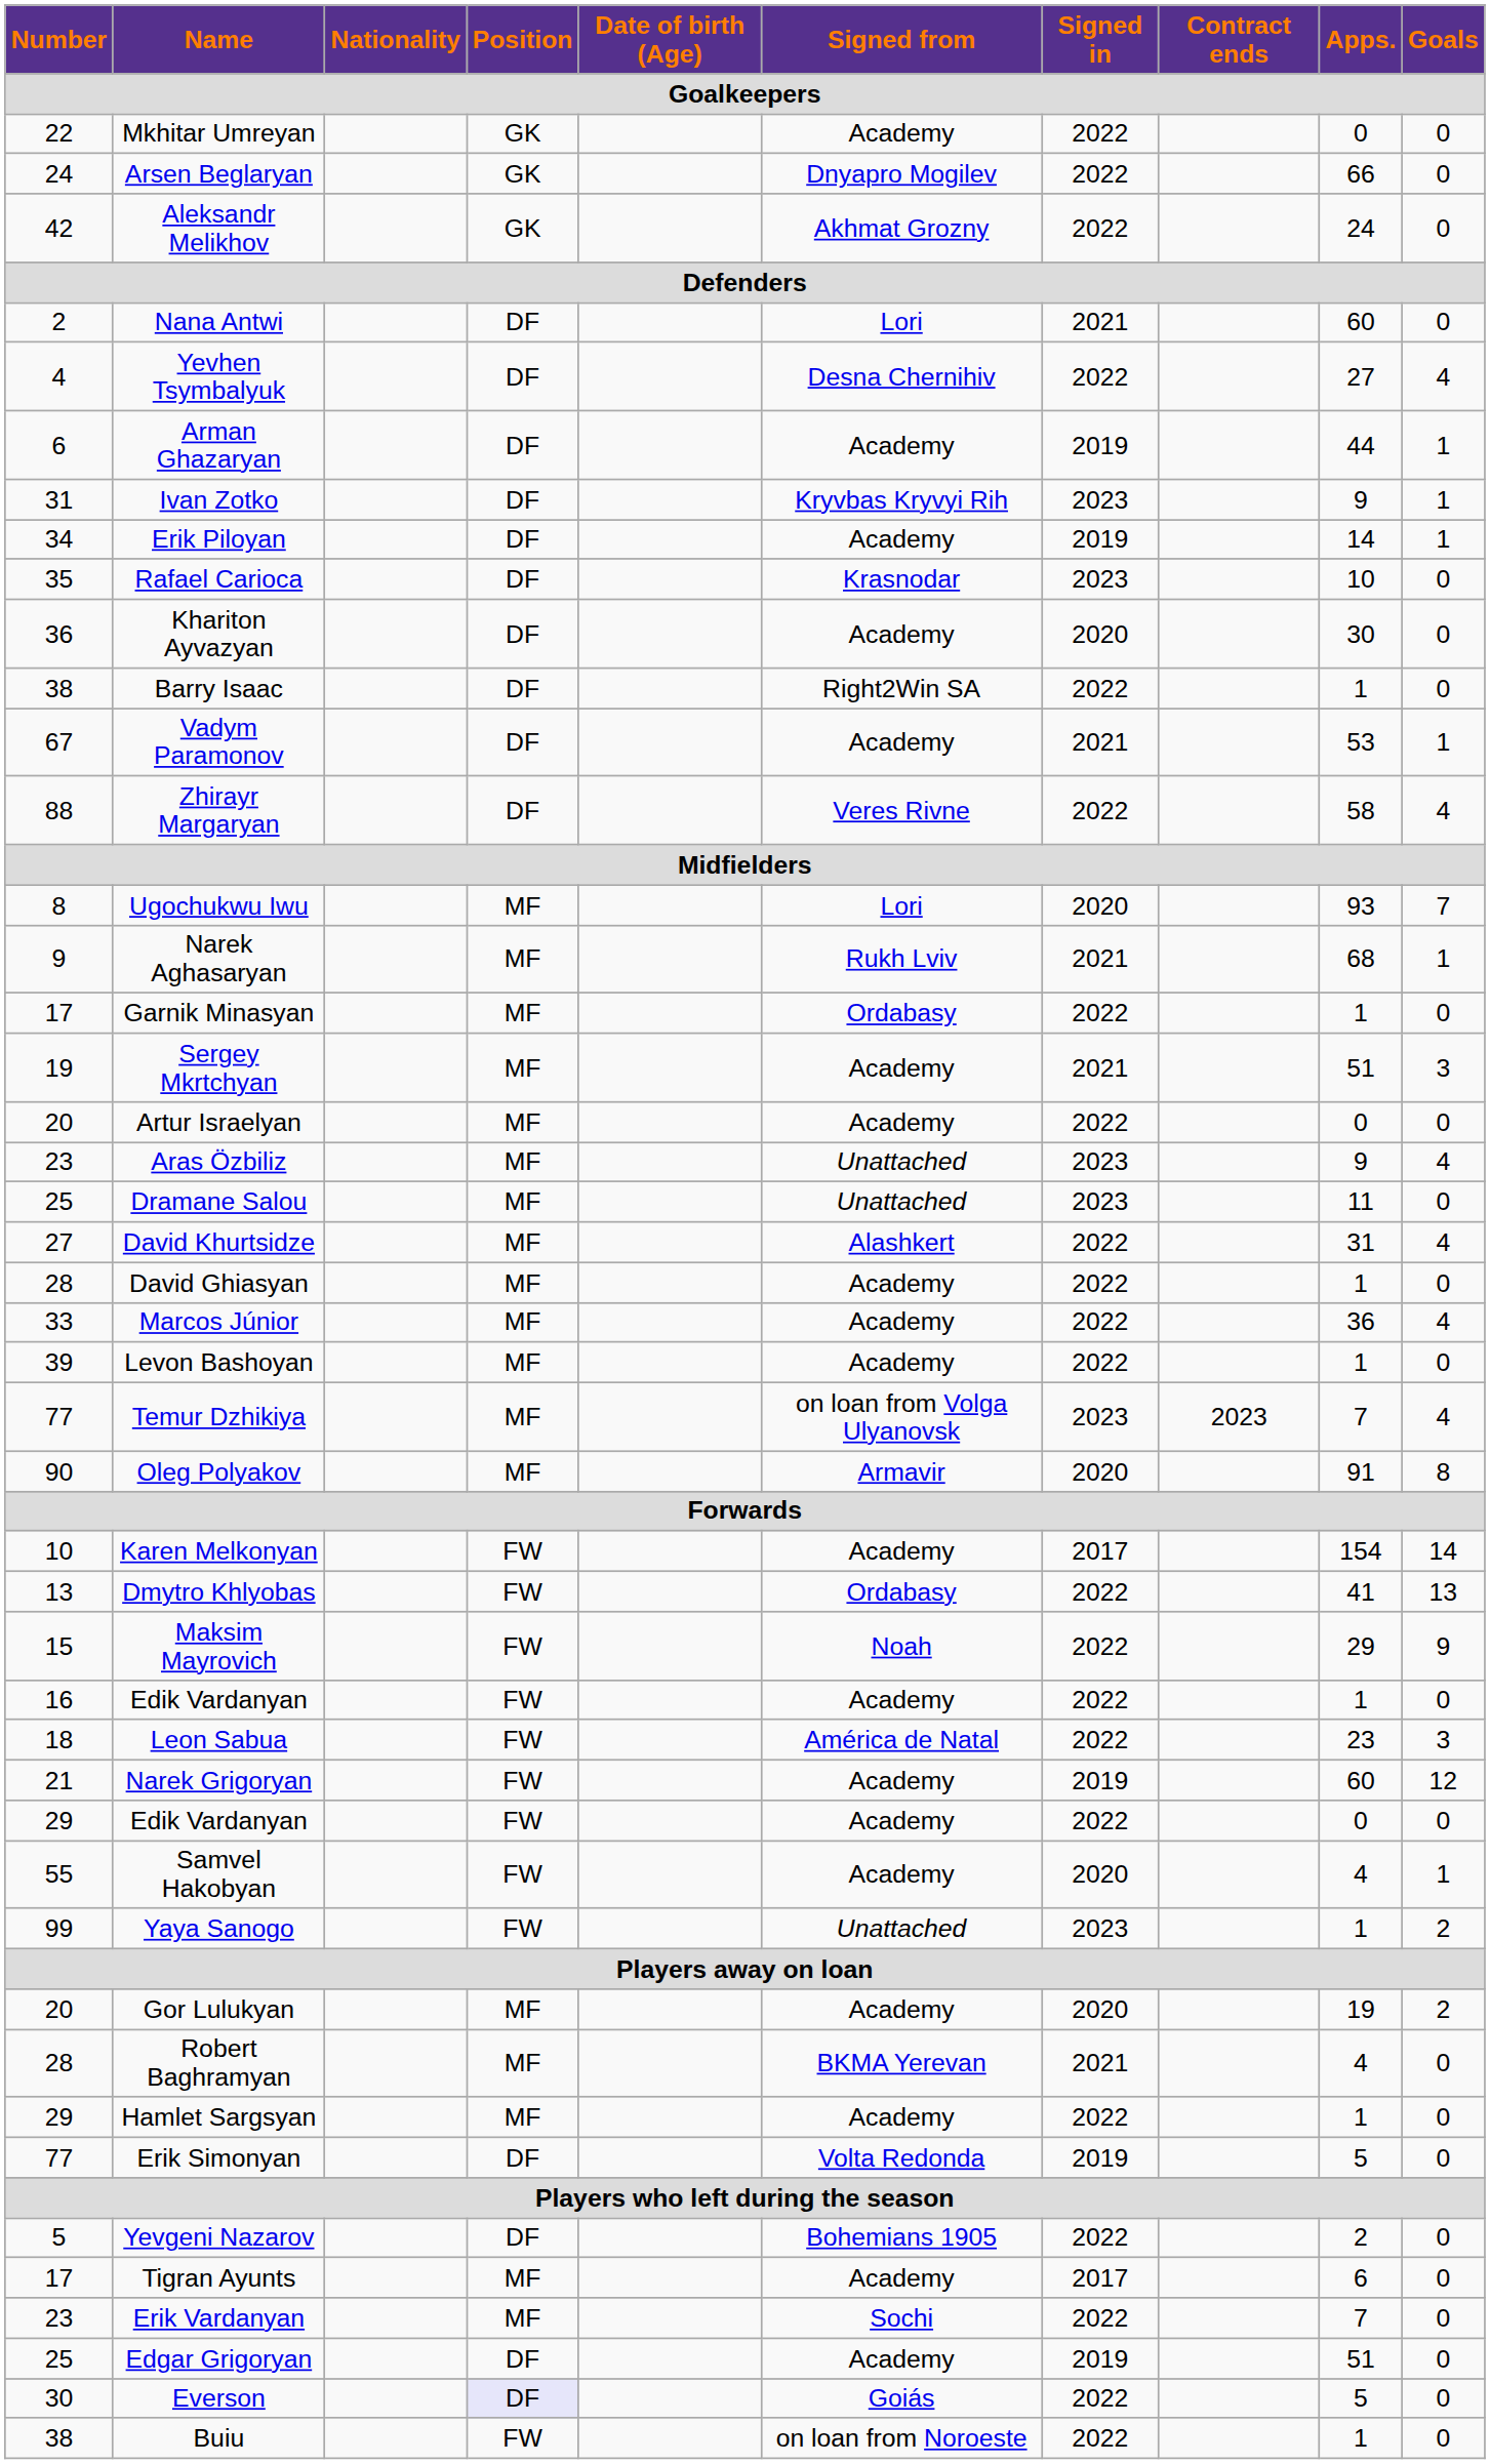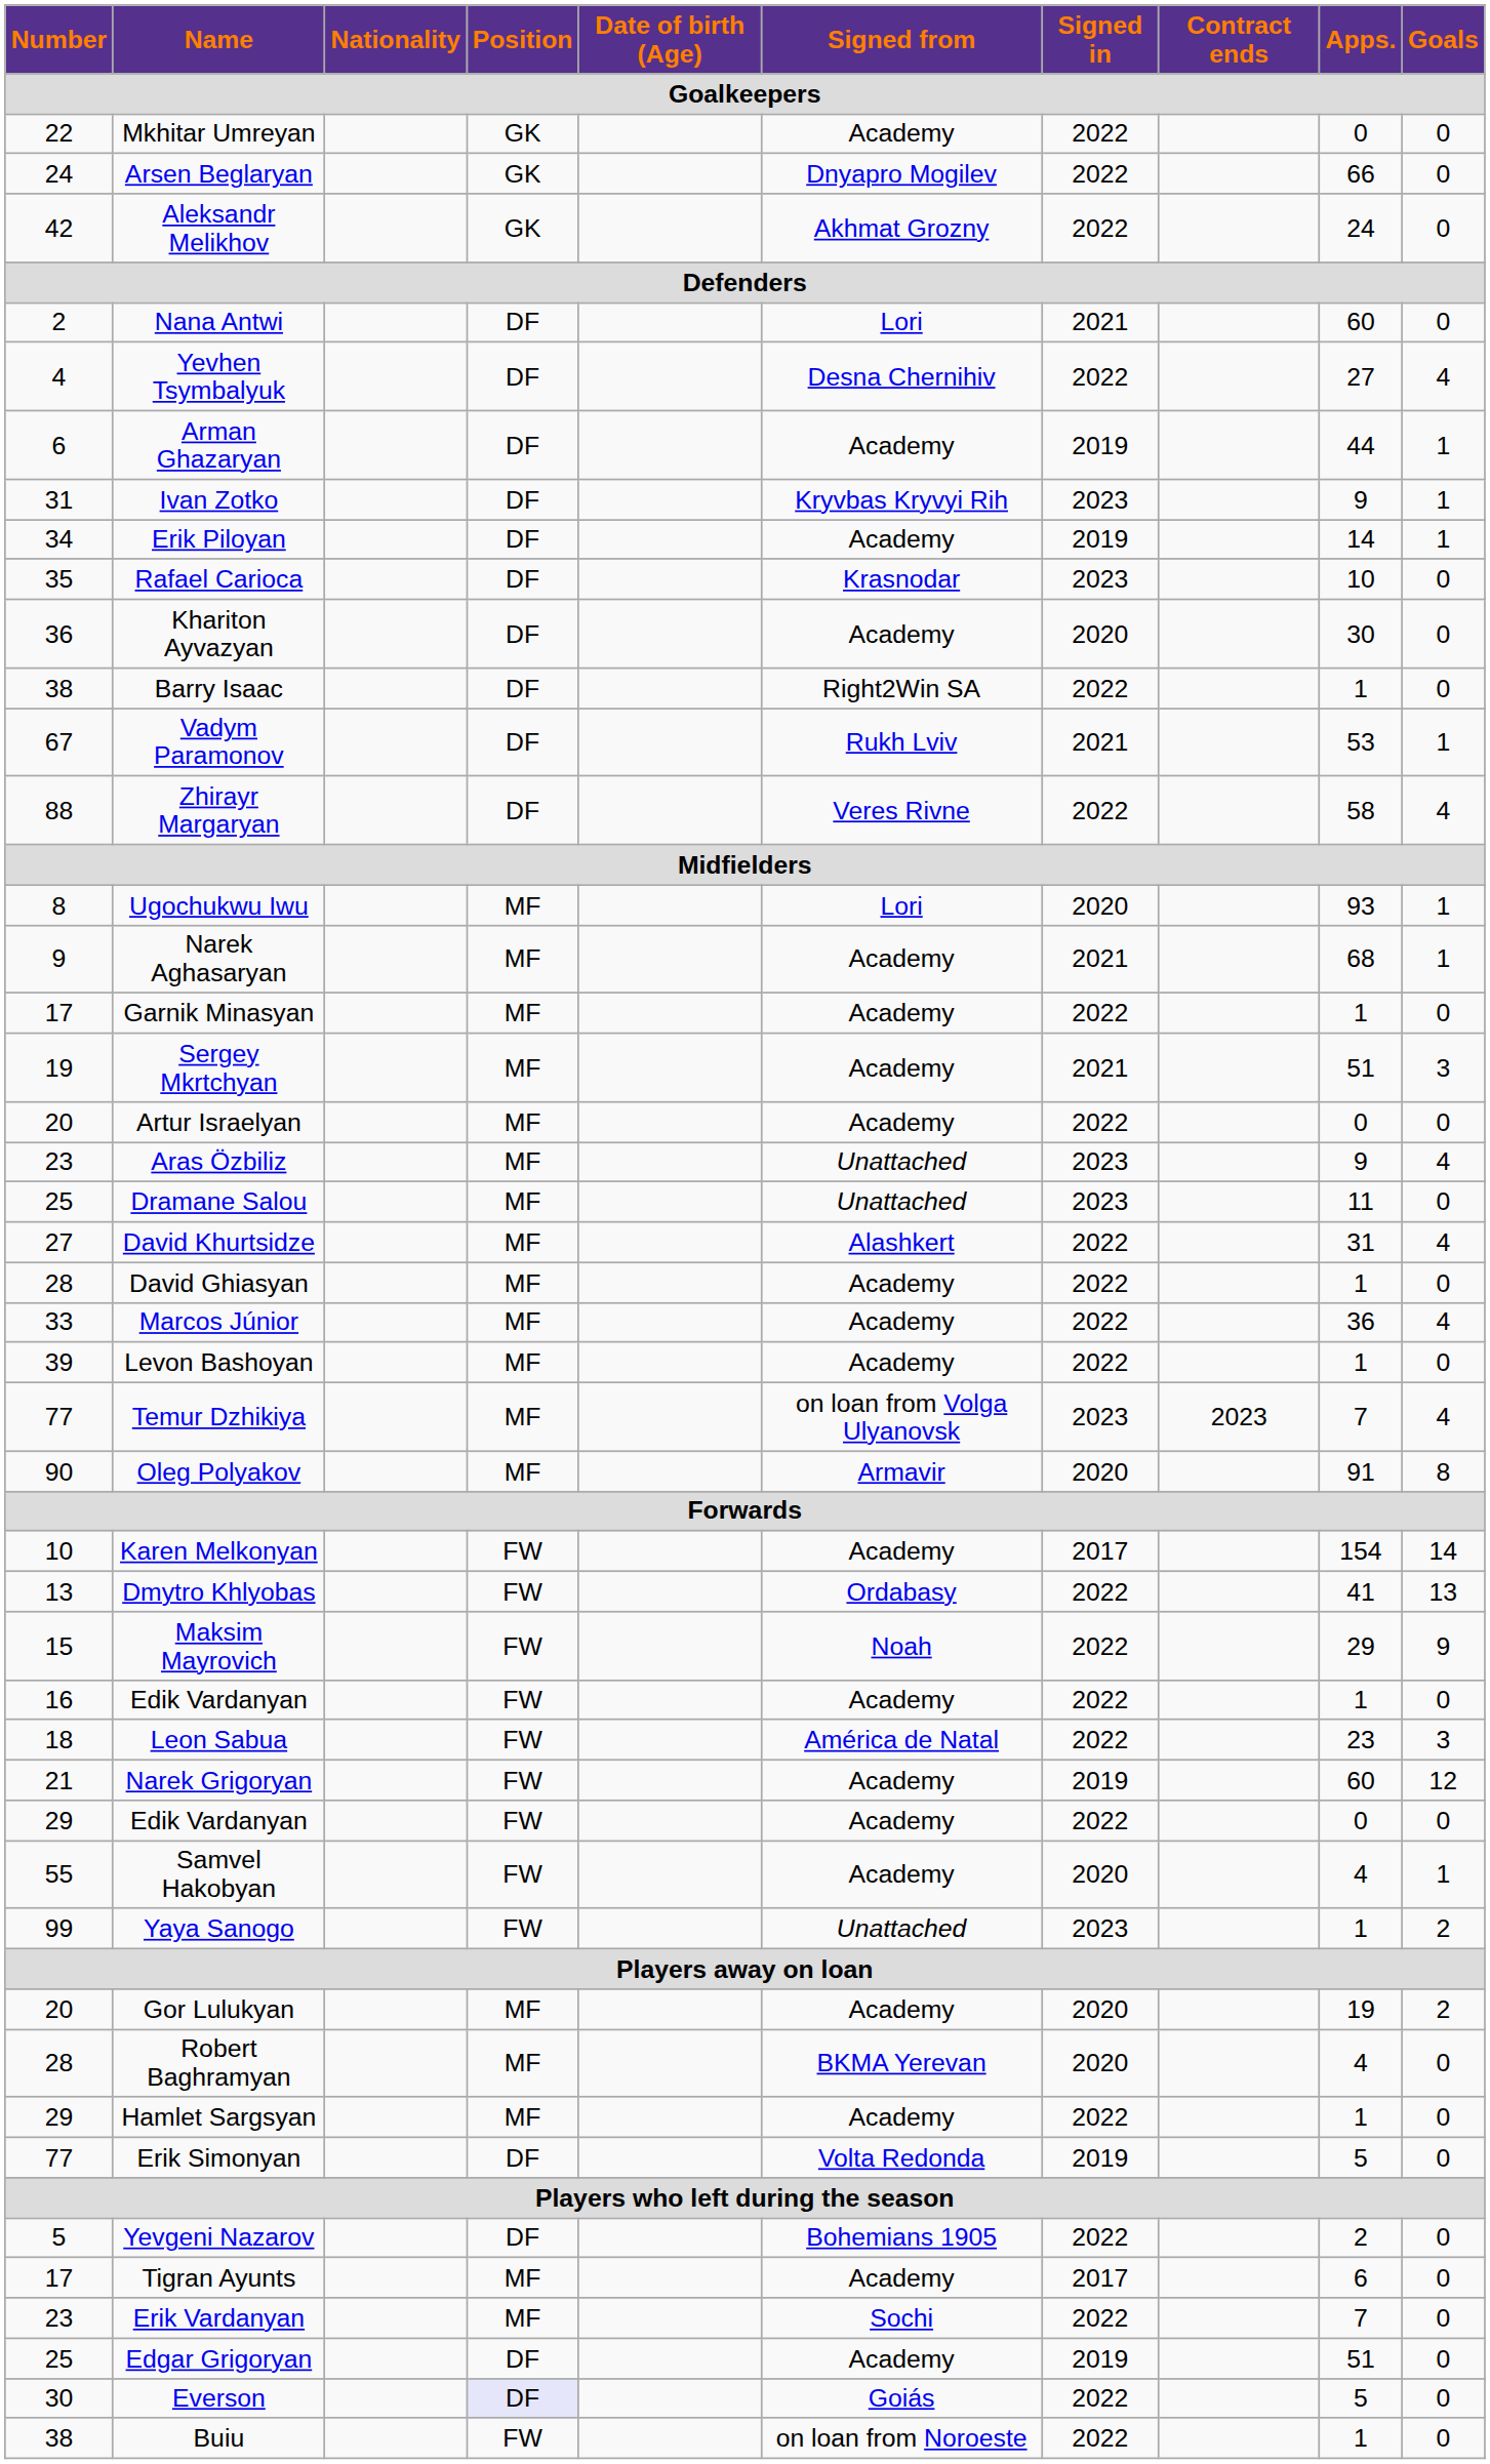 <table class="wikitable"  style="text-align:center; font-size:90%; width:95%;">
 <tr>
 <th style="background:#55308D; color:#FF7F00; text-align:center;">Number</th>
 <th style="background:#55308D; color:#FF7F00; text-align:center;">Name</th>
 <th style="background:#55308D; color:#FF7F00; text-align:center;">Nationality</th>
 <th style="background:#55308D; color:#FF7F00; text-align:center;">Position</th>
 <th style="background:#55308D; color:#FF7F00; text-align:center;">Date of birth (Age)</th>
 <th style="background:#55308D; color:#FF7F00; text-align:center;">Signed from</th>
 <th style="background:#55308D; color:#FF7F00; text-align:center;">Signed in</th>
 <th style="background:#55308D; color:#FF7F00; text-align:center;">Contract ends</th>
 <th style="background:#55308D; color:#FF7F00; text-align:center;">Apps.</th>
 <th style="background:#55308D; color:#FF7F00; text-align:center;">Goals</th>
 </tr>
 <tr>
 <th colspan="11"  style="background:#dcdcdc; text-align:center;">Goalkeepers</th>
 </tr>
 <tr>
 <td>22</td>
 <td>Mkhitar Umreyan</td>
 <td></td>
 <td>GK</td>
 <td></td>
 <td>Academy</td>
 <td>2022</td>
 <td></td>
 <td>0</td>
 <td>0</td>
 </tr>
 <tr>
 <td>24</td>
 <td><a href='#'>Arsen Beglaryan</a></td>
 <td></td>
 <td>GK</td>
 <td></td>
 <td><a href='#'>Dnyapro Mogilev</a></td>
 <td>2022</td>
 <td></td>
 <td>66</td>
 <td>0</td>
 </tr>
 <tr>
 <td>42</td>
 <td><a href='#'>Aleksandr Melikhov</a></td>
 <td></td>
 <td>GK</td>
 <td></td>
 <td><a href='#'>Akhmat Grozny</a></td>
 <td>2022</td>
 <td></td>
 <td>24</td>
 <td>0</td>
 </tr>
 <tr>
 <th colspan="11"  style="background:#dcdcdc; text-align:center;">Defenders</th>
 </tr>
 <tr>
 <td>2</td>
 <td><a href='#'>Nana Antwi</a></td>
 <td></td>
 <td>DF</td>
 <td></td>
 <td><a href='#'>Lori</a></td>
 <td>2021</td>
 <td></td>
 <td>60</td>
 <td>0</td>
 </tr>
 <tr>
 <td>4</td>
 <td><a href='#'>Yevhen Tsymbalyuk</a></td>
 <td></td>
 <td>DF</td>
 <td></td>
 <td><a href='#'>Desna Chernihiv</a></td>
 <td>2022</td>
 <td></td>
 <td>27</td>
 <td>4</td>
 </tr>
 <tr>
 <td>6</td>
 <td><a href='#'>Arman Ghazaryan</a></td>
 <td></td>
 <td>DF</td>
 <td></td>
 <td>Academy</td>
 <td>2019</td>
 <td></td>
 <td>44</td>
 <td>1</td>
 </tr>
 <tr>
 <td>31</td>
 <td><a href='#'>Ivan Zotko</a></td>
 <td></td>
 <td>DF</td>
 <td></td>
 <td><a href='#'>Kryvbas Kryvyi Rih</a></td>
 <td>2023</td>
 <td></td>
 <td>9</td>
 <td>1</td>
 </tr>
 <tr>
 <td>34</td>
 <td><a href='#'>Erik Piloyan</a></td>
 <td></td>
 <td>DF</td>
 <td></td>
 <td>Academy</td>
 <td>2019</td>
 <td></td>
 <td>14</td>
 <td>1</td>
 </tr>
 <tr>
 <td>35</td>
 <td><a href='#'>Rafael Carioca</a></td>
 <td></td>
 <td>DF</td>
 <td></td>
 <td><a href='#'>Krasnodar</a></td>
 <td>2023</td>
 <td></td>
 <td>10</td>
 <td>0</td>
 </tr>
 <tr>
 <td>36</td>
 <td>Khariton Ayvazyan</td>
 <td></td>
 <td>DF</td>
 <td></td>
 <td>Academy</td>
 <td>2020</td>
 <td></td>
 <td>30</td>
 <td>0</td>
 </tr>
 <tr>
 <td>38</td>
 <td>Barry Isaac</td>
 <td></td>
 <td>DF</td>
 <td></td>
 <td>Right2Win SA</td>
 <td>2022</td>
 <td></td>
 <td>1</td>
 <td>0</td>
 </tr>
 <tr>
 <td>67</td>
 <td><a href='#'>Vadym Paramonov</a></td>
 <td></td>
 <td>DF</td>
 <td></td>
-<td>Academy</td>
+<td><a href='#'>Rukh Lviv</a></td>
 <td>2021</td>
 <td></td>
 <td>53</td>
 <td>1</td>
 </tr>
 <tr>
 <td>88</td>
 <td><a href='#'>Zhirayr Margaryan</a></td>
 <td></td>
 <td>DF</td>
 <td></td>
 <td><a href='#'>Veres Rivne</a></td>
 <td>2022</td>
 <td></td>
 <td>58</td>
 <td>4</td>
 </tr>
 <tr>
 <th colspan="11"  style="background:#dcdcdc; text-align:center;">Midfielders</th>
 </tr>
 <tr>
 <td>8</td>
 <td><a href='#'>Ugochukwu Iwu</a></td>
 <td></td>
 <td>MF</td>
 <td></td>
 <td><a href='#'>Lori</a></td>
 <td>2020</td>
 <td></td>
 <td>93</td>
-<td>7</td>
+<td>1</td>
 </tr>
 <tr>
 <td>9</td>
 <td>Narek Aghasaryan</td>
 <td></td>
 <td>MF</td>
 <td></td>
-<td><a href='#'>Rukh Lviv</a></td>
+<td>Academy</td>
 <td>2021</td>
 <td></td>
 <td>68</td>
 <td>1</td>
 </tr>
 <tr>
 <td>17</td>
 <td>Garnik Minasyan</td>
 <td></td>
 <td>MF</td>
 <td></td>
-<td><a href='#'>Ordabasy</a></td>
+<td>Academy</td>
 <td>2022</td>
 <td></td>
 <td>1</td>
 <td>0</td>
 </tr>
 <tr>
 <td>19</td>
 <td><a href='#'>Sergey Mkrtchyan</a></td>
 <td></td>
 <td>MF</td>
 <td></td>
 <td>Academy</td>
 <td>2021</td>
 <td></td>
 <td>51</td>
 <td>3</td>
 </tr>
 <tr>
 <td>20</td>
 <td>Artur Israelyan</td>
 <td></td>
 <td>MF</td>
 <td></td>
 <td>Academy</td>
 <td>2022</td>
 <td></td>
 <td>0</td>
 <td>0</td>
 </tr>
 <tr>
 <td>23</td>
 <td><a href='#'>Aras Özbiliz</a></td>
 <td></td>
 <td>MF</td>
 <td></td>
 <td><em>Unattached</em></td>
 <td>2023</td>
 <td></td>
 <td>9</td>
 <td>4</td>
 </tr>
 <tr>
 <td>25</td>
 <td><a href='#'>Dramane Salou</a></td>
 <td></td>
 <td>MF</td>
 <td></td>
 <td><em>Unattached</em></td>
 <td>2023</td>
 <td></td>
 <td>11</td>
 <td>0</td>
 </tr>
 <tr>
 <td>27</td>
 <td><a href='#'>David Khurtsidze</a></td>
 <td></td>
 <td>MF</td>
 <td></td>
 <td><a href='#'>Alashkert</a></td>
 <td>2022</td>
 <td></td>
 <td>31</td>
 <td>4</td>
 </tr>
 <tr>
 <td>28</td>
 <td>David Ghiasyan</td>
 <td></td>
 <td>MF</td>
 <td></td>
 <td>Academy</td>
 <td>2022</td>
 <td></td>
 <td>1</td>
 <td>0</td>
 </tr>
 <tr>
 <td>33</td>
 <td><a href='#'>Marcos Júnior</a></td>
 <td></td>
 <td>MF</td>
 <td></td>
 <td>Academy</td>
 <td>2022</td>
 <td></td>
 <td>36</td>
 <td>4</td>
 </tr>
 <tr>
 <td>39</td>
 <td>Levon Bashoyan</td>
 <td></td>
 <td>MF</td>
 <td></td>
 <td>Academy</td>
 <td>2022</td>
 <td></td>
 <td>1</td>
 <td>0</td>
 </tr>
 <tr>
 <td>77</td>
 <td><a href='#'>Temur Dzhikiya</a></td>
 <td></td>
 <td>MF</td>
 <td></td>
 <td>on loan from <a href='#'>Volga Ulyanovsk</a></td>
 <td>2023</td>
 <td>2023</td>
 <td>7</td>
 <td>4</td>
 </tr>
 <tr>
 <td>90</td>
 <td><a href='#'>Oleg Polyakov</a></td>
 <td></td>
 <td>MF</td>
 <td></td>
 <td><a href='#'>Armavir</a></td>
 <td>2020</td>
 <td></td>
 <td>91</td>
 <td>8</td>
 </tr>
 <tr>
 <th colspan="11"  style="background:#dcdcdc; text-align:center;">Forwards</th>
 </tr>
 <tr>
 <td>10</td>
 <td><a href='#'>Karen Melkonyan</a></td>
 <td></td>
 <td>FW</td>
 <td></td>
 <td>Academy</td>
 <td>2017</td>
 <td></td>
 <td>154</td>
 <td>14</td>
 </tr>
 <tr>
 <td>13</td>
 <td><a href='#'>Dmytro Khlyobas</a></td>
 <td></td>
 <td>FW</td>
 <td></td>
 <td><a href='#'>Ordabasy</a></td>
 <td>2022</td>
 <td></td>
 <td>41</td>
 <td>13</td>
 </tr>
 <tr>
 <td>15</td>
 <td><a href='#'>Maksim Mayrovich</a></td>
 <td></td>
 <td>FW</td>
 <td></td>
 <td><a href='#'>Noah</a></td>
 <td>2022</td>
 <td></td>
 <td>29</td>
 <td>9</td>
 </tr>
 <tr>
 <td>16</td>
 <td>Edik Vardanyan</td>
 <td></td>
 <td>FW</td>
 <td></td>
 <td>Academy</td>
 <td>2022</td>
 <td></td>
 <td>1</td>
 <td>0</td>
 </tr>
 <tr>
 <td>18</td>
 <td><a href='#'>Leon Sabua</a></td>
 <td></td>
 <td>FW</td>
 <td></td>
 <td><a href='#'>América de Natal</a></td>
 <td>2022</td>
 <td></td>
 <td>23</td>
 <td>3</td>
 </tr>
 <tr>
 <td>21</td>
 <td><a href='#'>Narek Grigoryan</a></td>
 <td></td>
 <td>FW</td>
 <td></td>
 <td>Academy</td>
 <td>2019</td>
 <td></td>
 <td>60</td>
 <td>12</td>
 </tr>
 <tr>
 <td>29</td>
 <td>Edik Vardanyan</td>
 <td></td>
 <td>FW</td>
 <td></td>
 <td>Academy</td>
 <td>2022</td>
 <td></td>
 <td>0</td>
 <td>0</td>
 </tr>
 <tr>
 <td>55</td>
 <td>Samvel Hakobyan</td>
 <td></td>
 <td>FW</td>
 <td></td>
 <td>Academy</td>
 <td>2020</td>
 <td></td>
 <td>4</td>
 <td>1</td>
 </tr>
 <tr>
 <td>99</td>
 <td><a href='#'>Yaya Sanogo</a></td>
 <td></td>
 <td>FW</td>
 <td></td>
 <td><em>Unattached</em></td>
 <td>2023</td>
 <td></td>
 <td>1</td>
 <td>2</td>
 </tr>
 <tr>
 <th colspan="11"  style="background:#dcdcdc; text-align:center;">Players away on loan</th>
 </tr>
 <tr>
 <td>20</td>
 <td>Gor Lulukyan</td>
 <td></td>
 <td>MF</td>
 <td></td>
 <td>Academy</td>
 <td>2020</td>
 <td></td>
 <td>19</td>
 <td>2</td>
 </tr>
 <tr>
 <td>28</td>
 <td>Robert Baghramyan</td>
 <td></td>
 <td>MF</td>
 <td></td>
 <td><a href='#'>BKMA Yerevan</a></td>
-<td>2021</td>
+<td>2020</td>
 <td></td>
 <td>4</td>
 <td>0</td>
 </tr>
 <tr>
 <td>29</td>
 <td>Hamlet Sargsyan</td>
 <td></td>
 <td>MF</td>
 <td></td>
 <td>Academy</td>
 <td>2022</td>
 <td></td>
 <td>1</td>
 <td>0</td>
 </tr>
 <tr>
 <td>77</td>
 <td>Erik Simonyan</td>
 <td></td>
 <td>DF</td>
 <td></td>
 <td><a href='#'>Volta Redonda</a></td>
 <td>2019</td>
 <td></td>
 <td>5</td>
 <td>0</td>
 </tr>
 <tr>
 <th colspan="11"  style="background:#dcdcdc; text-align:center;">Players who left during the season</th>
 </tr>
 <tr>
 <td>5</td>
 <td><a href='#'>Yevgeni Nazarov</a></td>
 <td></td>
 <td>DF</td>
 <td></td>
 <td><a href='#'>Bohemians 1905</a></td>
 <td>2022</td>
 <td></td>
 <td>2</td>
 <td>0</td>
 </tr>
 <tr>
 <td>17</td>
 <td>Tigran Ayunts</td>
 <td></td>
 <td>MF</td>
 <td></td>
 <td>Academy</td>
 <td>2017</td>
 <td></td>
 <td>6</td>
 <td>0</td>
 </tr>
 <tr>
 <td>23</td>
 <td><a href='#'>Erik Vardanyan</a></td>
 <td></td>
 <td>MF</td>
 <td></td>
 <td><a href='#'>Sochi</a></td>
 <td>2022</td>
 <td></td>
 <td>7</td>
 <td>0</td>
 </tr>
 <tr>
 <td>25</td>
 <td><a href='#'>Edgar Grigoryan</a></td>
 <td></td>
 <td>DF</td>
 <td></td>
 <td>Academy</td>
 <td>2019</td>
 <td></td>
 <td>51</td>
 <td>0</td>
 </tr>
 <tr>
 <td>30</td>
 <td><a href='#'>Everson</a></td>
 <td></td>
 <td style="background: lavender;">DF</td>
 <td></td>
 <td><a href='#'>Goiás</a></td>
 <td>2022</td>
 <td></td>
 <td>5</td>
 <td>0</td>
 </tr>
 <tr>
 <td>38</td>
 <td>Buiu</td>
 <td></td>
 <td>FW</td>
 <td></td>
 <td>on loan from <a href='#'>Noroeste</a></td>
 <td>2022</td>
 <td></td>
 <td>1</td>
 <td>0</td>
 </tr>
 </table>
